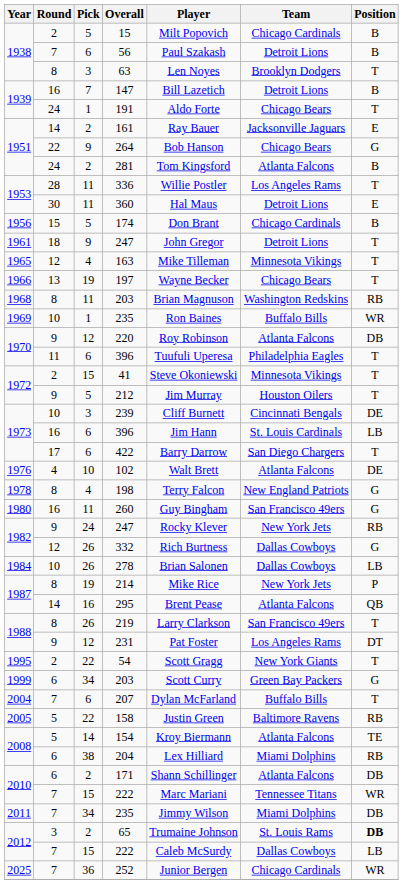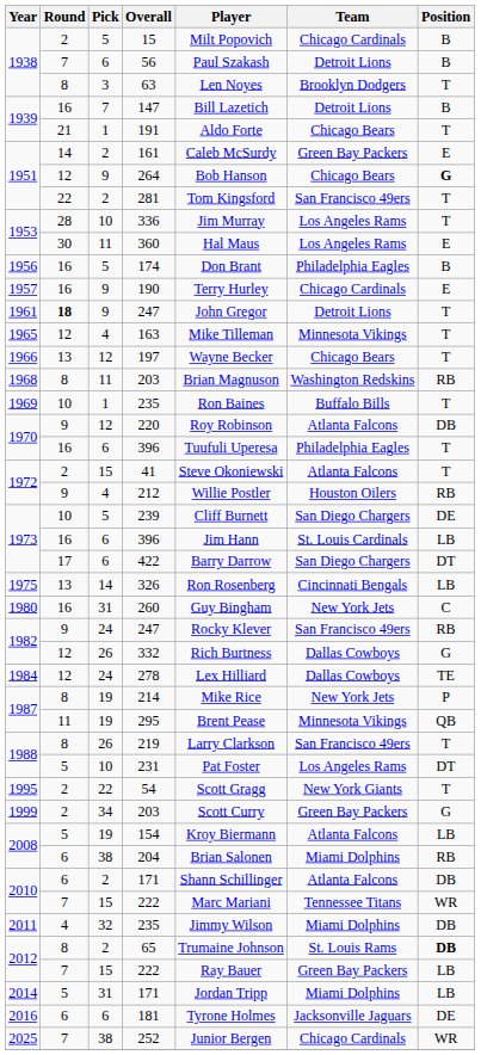 <table class="wikitable sortable" style="text-align: center;">
 <tr>
 <th>Year</th>
 <th>Round</th>
 <th>Pick</th>
 <th>Overall</th>
 <th>Player</th>
 <th>Team</th>
 <th>Position</th>
 </tr>
 <tr>
 <td rowspan=3><a href='#'>1938</a></td>
 <td>2</td>
 <td>5</td>
 <td>15</td>
 <td><a href='#'>Milt Popovich</a></td>
 <td><a href='#'>Chicago Cardinals</a></td>
 <td>B</td>
 </tr>
 <tr>
 <td>7</td>
 <td>6</td>
 <td>56</td>
 <td><a href='#'>Paul Szakash</a></td>
 <td><a href='#'>Detroit Lions</a></td>
 <td>B</td>
 </tr>
 <tr>
 <td>8</td>
 <td>3</td>
 <td>63</td>
 <td><a href='#'>Len Noyes</a></td>
 <td><a href='#'>Brooklyn Dodgers</a></td>
 <td>T</td>
 </tr>
 <tr>
 <td rowspan=2><a href='#'>1939</a></td>
 <td>16</td>
 <td>7</td>
 <td>147</td>
 <td><a href='#'>Bill Lazetich</a></td>
 <td><a href='#'>Detroit Lions</a></td>
 <td>B</td>
 </tr>
 <tr>
-<td>24</td>
+<td>21</td>
 <td>1</td>
 <td>191</td>
 <td><a href='#'>Aldo Forte</a></td>
 <td><a href='#'>Chicago Bears</a></td>
 <td>T</td>
 </tr>
 <tr>
 <td rowspan=3><a href='#'>1951</a></td>
 <td>14</td>
 <td>2</td>
 <td>161</td>
-<td><a href='#'>Ray Bauer</a></td>
-<td><a href='#'>Jacksonville Jaguars</a></td>
+<td><a href='#'>Caleb McSurdy</a></td>
+<td><a href='#'>Green Bay Packers</a></td>
 <td>E</td>
 </tr>
 <tr>
-<td>22</td>
+<td>12</td>
 <td>9</td>
 <td>264</td>
 <td><a href='#'>Bob Hanson</a></td>
 <td><a href='#'>Chicago Bears</a></td>
-<td>G</td>
+<td><strong>G</strong></td>
 </tr>
 <tr>
-<td>24</td>
+<td>22</td>
 <td>2</td>
 <td>281</td>
 <td><a href='#'>Tom Kingsford</a></td>
-<td><a href='#'>Atlanta Falcons</a></td>
-<td>B</td>
+<td><a href='#'>San Francisco 49ers</a></td>
+<td>T</td>
 </tr>
 <tr>
 <td rowspan=2><a href='#'>1953</a></td>
 <td>28</td>
-<td>11</td>
+<td>10</td>
 <td>336</td>
-<td><a href='#'>Willie Postler</a></td>
+<td><a href='#'>Jim Murray</a></td>
 <td><a href='#'>Los Angeles Rams</a></td>
 <td>T</td>
 </tr>
 <tr>
 <td>30</td>
 <td>11</td>
 <td>360</td>
 <td><a href='#'>Hal Maus</a></td>
-<td><a href='#'>Detroit Lions</a></td>
+<td><a href='#'>Los Angeles Rams</a></td>
 <td>E</td>
 </tr>
 <tr>
 <td><a href='#'>1956</a></td>
-<td>15</td>
+<td>16</td>
 <td>5</td>
 <td>174</td>
 <td><a href='#'>Don Brant</a></td>
-<td><a href='#'>Chicago Cardinals</a></td>
+<td><a href='#'>Philadelphia Eagles</a></td>
 <td>B</td>
 </tr>
 <tr>
+<td><a href='#'>1957</a></td>
+<td>16</td>
+<td>9</td>
+<td>190</td>
+<td><a href='#'>Terry Hurley</a></td>
+<td><a href='#'>Chicago Cardinals</a></td>
+<td>E</td>
+</tr>
+<tr>
 <td><a href='#'>1961</a></td>
-<td>18</td>
+<td><strong>18</strong></td>
 <td>9</td>
 <td>247</td>
 <td><a href='#'>John Gregor</a></td>
 <td><a href='#'>Detroit Lions</a></td>
 <td>T</td>
 </tr>
 <tr>
 <td><a href='#'>1965</a></td>
 <td>12</td>
 <td>4</td>
 <td>163</td>
 <td><a href='#'>Mike Tilleman</a></td>
 <td><a href='#'>Minnesota Vikings</a></td>
 <td>T</td>
 </tr>
 <tr>
 <td><a href='#'>1966</a></td>
 <td>13</td>
-<td>19</td>
+<td>12</td>
 <td>197</td>
 <td><a href='#'>Wayne Becker</a></td>
 <td><a href='#'>Chicago Bears</a></td>
 <td>T</td>
 </tr>
 <tr>
 <td><a href='#'>1968</a></td>
 <td>8</td>
 <td>11</td>
 <td>203</td>
 <td><a href='#'>Brian Magnuson</a></td>
 <td><a href='#'>Washington Redskins</a></td>
 <td>RB</td>
 </tr>
 <tr>
 <td><a href='#'>1969</a></td>
 <td>10</td>
 <td>1</td>
 <td>235</td>
 <td><a href='#'>Ron Baines</a></td>
 <td><a href='#'>Buffalo Bills</a></td>
-<td>WR</td>
+<td>T</td>
 </tr>
 <tr>
 <td rowspan=2><a href='#'>1970</a></td>
 <td>9</td>
 <td>12</td>
 <td>220</td>
 <td><a href='#'>Roy Robinson</a></td>
 <td><a href='#'>Atlanta Falcons</a></td>
 <td>DB</td>
 </tr>
 <tr>
-<td>11</td>
+<td>16</td>
 <td>6</td>
 <td>396</td>
 <td><a href='#'>Tuufuli Uperesa</a></td>
 <td><a href='#'>Philadelphia Eagles</a></td>
 <td>T</td>
 </tr>
 <tr>
 <td rowspan=2><a href='#'>1972</a></td>
 <td>2</td>
 <td>15</td>
 <td>41</td>
 <td><a href='#'>Steve Okoniewski</a></td>
-<td><a href='#'>Minnesota Vikings</a></td>
+<td><a href='#'>Atlanta Falcons</a></td>
 <td>T</td>
 </tr>
 <tr>
 <td>9</td>
-<td>5</td>
+<td>4</td>
 <td>212</td>
-<td><a href='#'>Jim Murray</a></td>
+<td><a href='#'>Willie Postler</a></td>
 <td><a href='#'>Houston Oilers</a></td>
-<td>T</td>
+<td>RB</td>
 </tr>
 <tr>
 <td rowspan=3><a href='#'>1973</a></td>
 <td>10</td>
-<td>3</td>
+<td>5</td>
 <td>239</td>
 <td><a href='#'>Cliff Burnett</a></td>
-<td><a href='#'>Cincinnati Bengals</a></td>
+<td><a href='#'>San Diego Chargers</a></td>
 <td>DE</td>
 </tr>
 <tr>
 <td>16</td>
 <td>6</td>
 <td>396</td>
 <td><a href='#'>Jim Hann</a></td>
 <td><a href='#'>St. Louis Cardinals</a></td>
 <td>LB</td>
 </tr>
 <tr>
 <td>17</td>
 <td>6</td>
 <td>422</td>
 <td><a href='#'>Barry Darrow</a></td>
 <td><a href='#'>San Diego Chargers</a></td>
-<td>T</td>
+<td>DT</td>
 </tr>
 <tr>
-<td><a href='#'>1976</a></td>
-<td>4</td>
-<td>10</td>
-<td>102</td>
-<td><a href='#'>Walt Brett</a></td>
-<td><a href='#'>Atlanta Falcons</a></td>
-<td>DE</td>
-</tr>
-<tr>
-<td><a href='#'>1978</a></td>
-<td>8</td>
-<td>4</td>
-<td>198</td>
-<td><a href='#'>Terry Falcon</a></td>
-<td><a href='#'>New England Patriots</a></td>
-<td>G</td>
+<td><a href='#'>1975</a></td>
+<td>13</td>
+<td>14</td>
+<td>326</td>
+<td><a href='#'>Ron Rosenberg</a></td>
+<td><a href='#'>Cincinnati Bengals</a></td>
+<td>LB</td>
 </tr>
 <tr>
 <td><a href='#'>1980</a></td>
 <td>16</td>
-<td>11</td>
+<td>31</td>
 <td>260</td>
 <td><a href='#'>Guy Bingham</a></td>
-<td><a href='#'>San Francisco 49ers</a></td>
-<td>G</td>
+<td><a href='#'>New York Jets</a></td>
+<td>C</td>
 </tr>
 <tr>
 <td rowspan=2><a href='#'>1982</a></td>
 <td>9</td>
 <td>24</td>
 <td>247</td>
 <td><a href='#'>Rocky Klever</a></td>
-<td><a href='#'>New York Jets</a></td>
+<td><a href='#'>San Francisco 49ers</a></td>
 <td>RB</td>
 </tr>
 <tr>
 <td>12</td>
 <td>26</td>
 <td>332</td>
 <td><a href='#'>Rich Burtness</a></td>
 <td><a href='#'>Dallas Cowboys</a></td>
 <td>G</td>
 </tr>
 <tr>
 <td><a href='#'>1984</a></td>
-<td>10</td>
-<td>26</td>
+<td>12</td>
+<td>24</td>
 <td>278</td>
-<td><a href='#'>Brian Salonen</a></td>
+<td><a href='#'>Lex Hilliard</a></td>
 <td><a href='#'>Dallas Cowboys</a></td>
-<td>LB</td>
+<td>TE</td>
 </tr>
 <tr>
 <td rowspan=2><a href='#'>1987</a></td>
 <td>8</td>
 <td>19</td>
 <td>214</td>
 <td><a href='#'>Mike Rice</a></td>
 <td><a href='#'>New York Jets</a></td>
 <td>P</td>
 </tr>
 <tr>
-<td>14</td>
-<td>16</td>
+<td>11</td>
+<td>19</td>
 <td>295</td>
 <td><a href='#'>Brent Pease</a></td>
-<td><a href='#'>Atlanta Falcons</a></td>
+<td><a href='#'>Minnesota Vikings</a></td>
 <td>QB</td>
 </tr>
 <tr>
 <td rowspan=2><a href='#'>1988</a></td>
 <td>8</td>
 <td>26</td>
 <td>219</td>
 <td><a href='#'>Larry Clarkson</a></td>
 <td><a href='#'>San Francisco 49ers</a></td>
 <td>T</td>
 </tr>
 <tr>
-<td>9</td>
-<td>12</td>
+<td>5</td>
+<td>10</td>
 <td>231</td>
 <td><a href='#'>Pat Foster</a></td>
 <td><a href='#'>Los Angeles Rams</a></td>
 <td>DT</td>
 </tr>
 <tr>
 <td><a href='#'>1995</a></td>
 <td>2</td>
 <td>22</td>
 <td>54</td>
 <td><a href='#'>Scott Gragg</a></td>
 <td><a href='#'>New York Giants</a></td>
 <td>T</td>
 </tr>
 <tr>
 <td><a href='#'>1999</a></td>
-<td>6</td>
+<td>2</td>
 <td>34</td>
 <td>203</td>
 <td><a href='#'>Scott Curry</a></td>
 <td><a href='#'>Green Bay Packers</a></td>
 <td>G</td>
 </tr>
 <tr>
-<td><a href='#'>2004</a></td>
-<td>7</td>
-<td>6</td>
-<td>207</td>
-<td><a href='#'>Dylan McFarland</a></td>
-<td><a href='#'>Buffalo Bills</a></td>
-<td>T</td>
-</tr>
-<tr>
-<td><a href='#'>2005</a></td>
-<td>5</td>
-<td>22</td>
-<td>158</td>
-<td><a href='#'>Justin Green</a></td>
-<td><a href='#'>Baltimore Ravens</a></td>
-<td>RB</td>
-</tr>
-<tr>
 <td rowspan=2><a href='#'>2008</a></td>
 <td>5</td>
-<td>14</td>
+<td>19</td>
 <td>154</td>
 <td><a href='#'>Kroy Biermann</a></td>
 <td><a href='#'>Atlanta Falcons</a></td>
-<td>TE</td>
+<td>LB</td>
 </tr>
 <tr>
 <td>6</td>
 <td>38</td>
 <td>204</td>
-<td><a href='#'>Lex Hilliard</a></td>
+<td><a href='#'>Brian Salonen</a></td>
 <td><a href='#'>Miami Dolphins</a></td>
 <td>RB</td>
 </tr>
 <tr>
 <td rowspan=2><a href='#'>2010</a></td>
 <td>6</td>
 <td>2</td>
 <td>171</td>
 <td><a href='#'>Shann Schillinger</a></td>
 <td><a href='#'>Atlanta Falcons</a></td>
 <td>DB</td>
 </tr>
 <tr>
 <td>7</td>
 <td>15</td>
 <td>222</td>
 <td><a href='#'>Marc Mariani</a></td>
 <td><a href='#'>Tennessee Titans</a></td>
 <td>WR</td>
 </tr>
 <tr>
 <td><a href='#'>2011</a></td>
-<td>7</td>
-<td>34</td>
+<td>4</td>
+<td>32</td>
 <td>235</td>
 <td><a href='#'>Jimmy Wilson</a></td>
 <td><a href='#'>Miami Dolphins</a></td>
 <td>DB</td>
 </tr>
 <tr>
 <td rowspan=2><a href='#'>2012</a></td>
-<td>3</td>
+<td>8</td>
 <td>2</td>
 <td>65</td>
 <td><a href='#'>Trumaine Johnson</a></td>
 <td><a href='#'>St. Louis Rams</a></td>
 <td><strong>DB</strong></td>
 </tr>
 <tr>
 <td>7</td>
 <td>15</td>
 <td>222</td>
-<td><a href='#'>Caleb McSurdy</a></td>
-<td><a href='#'>Dallas Cowboys</a></td>
+<td><a href='#'>Ray Bauer</a></td>
+<td><a href='#'>Green Bay Packers</a></td>
 <td>LB</td>
+</tr>
+<tr>
+<td><a href='#'>2014</a></td>
+<td>5</td>
+<td>31</td>
+<td>171</td>
+<td><a href='#'>Jordan Tripp</a></td>
+<td><a href='#'>Miami Dolphins</a></td>
+<td>LB</td>
+</tr>
+<tr>
+<td><a href='#'>2016</a></td>
+<td>6</td>
+<td>6</td>
+<td>181</td>
+<td><a href='#'>Tyrone Holmes</a></td>
+<td><a href='#'>Jacksonville Jaguars</a></td>
+<td>DE</td>
 </tr>
 <tr>
 <td><a href='#'>2025</a></td>
 <td>7</td>
-<td>36</td>
+<td>38</td>
 <td>252</td>
 <td><a href='#'>Junior Bergen</a></td>
 <td><a href='#'>Chicago Cardinals</a></td>
 <td>WR</td>
 </tr>
 <tr>
 </tr>
 </table>
